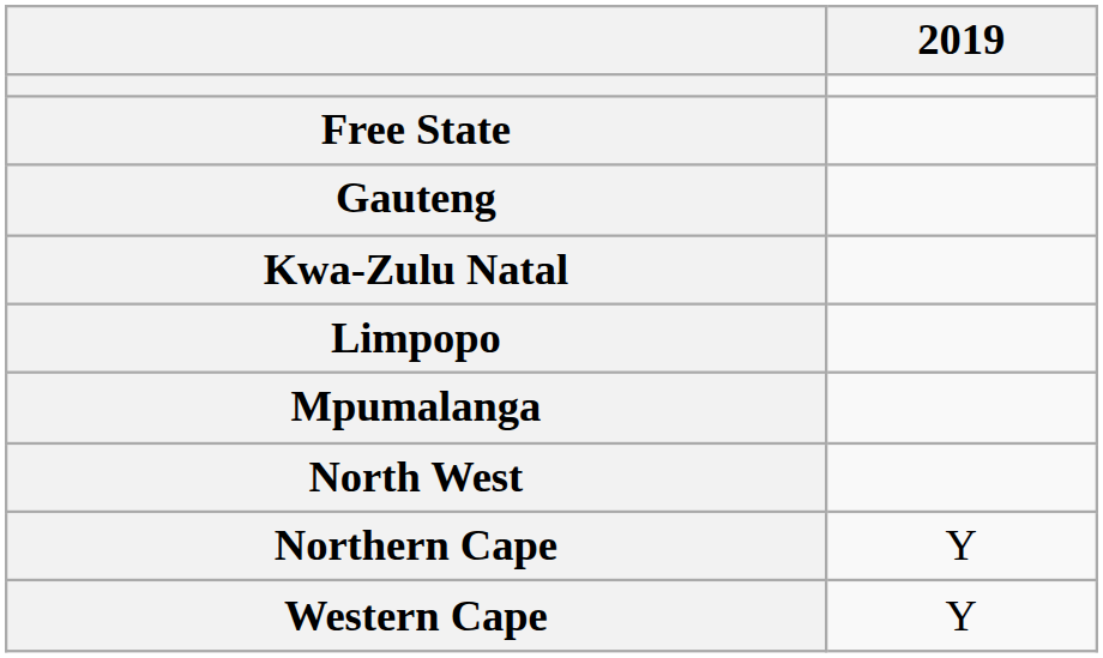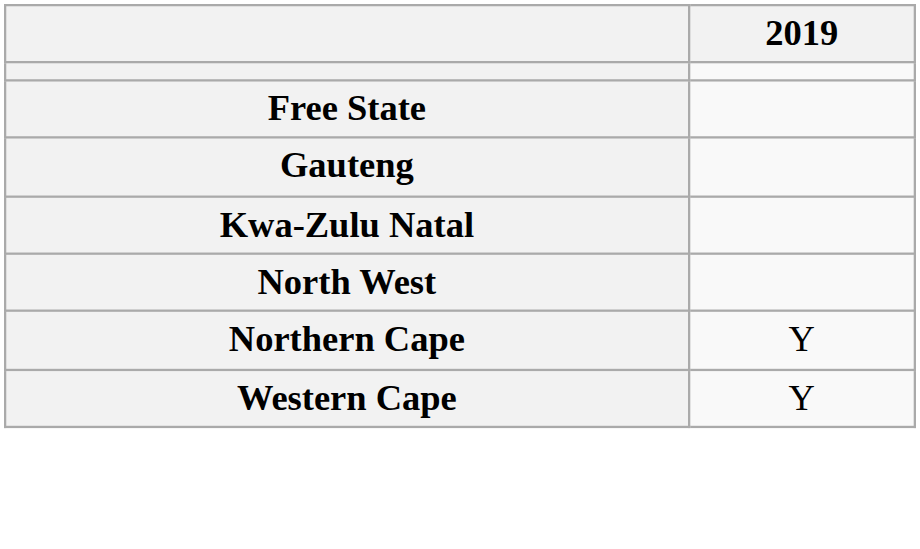 <table class="wikitable sortable" style="text-align:center; width:400px; height:150px;">
 <tr>
 <th></th>
 <th>2019</th>
 </tr>
 <tr>
 <th scope="row"></th>
 <td></td>
 </tr>
 <tr>
 <th scope="row">Free State</th>
 <td></td>
 </tr>
 <tr>
 <th scope="row">Gauteng</th>
 <td></td>
 </tr>
 <tr>
 <th scope="row">Kwa-Zulu Natal</th>
 <td></td>
 </tr>
 <tr>
-<th scope="row">Limpopo</th>
-<td></td>
-</tr>
-<tr>
-<th scope="row">Mpumalanga</th>
-<td></td>
-</tr>
-<tr>
 <th scope="row">North West</th>
 <td></td>
 </tr>
 <tr>
 <th scope="row">Northern Cape</th>
 <td>Y</td>
 </tr>
 <tr>
 <th scope="row">Western Cape</th>
 <td>Y</td>
 </tr>
 </table>
